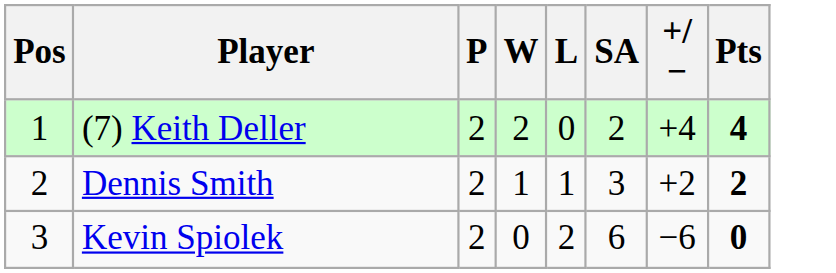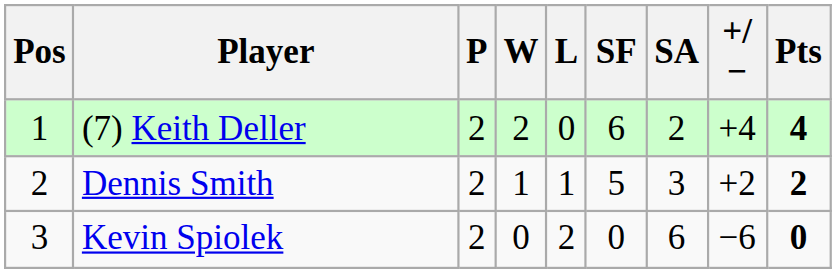 <table class="wikitable" style="text-align:center; margin: 1em auto 1em auto, align:left">
 <tr>
 <th width=20>Pos</th>
 <th width=168>Player</th>
 <th width=3>P</th>
 <th width=3>W</th>
 <th width=3>L</th>
+<th width=20>SF</th>
 <th width=20>SA</th>
 <th width=20>+/−</th>
 <th width=20>Pts</th>
 </tr>
 <tr align=center style="background: #ccffcc;">
 <td>1</td>
 <td align="left"> (7) <a href='#'>Keith Deller</a></td>
 <td>2</td>
 <td>2</td>
 <td>0</td>
+<td>6</td>
 <td>2</td>
 <td>+4</td>
 <td><strong>4</strong></td>
 </tr>
 <tr align=center>
 <td>2</td>
 <td align="left"> <a href='#'>Dennis Smith</a></td>
 <td>2</td>
 <td>1</td>
 <td>1</td>
+<td>5</td>
 <td>3</td>
 <td>+2</td>
 <td><strong>2</strong></td>
 </tr>
 <tr align=center>
 <td>3</td>
 <td align="left"> <a href='#'>Kevin Spiolek</a></td>
 <td>2</td>
 <td>0</td>
 <td>2</td>
+<td>0</td>
 <td>6</td>
 <td>−6</td>
 <td><strong>0</strong></td>
 </tr>
 </table>
